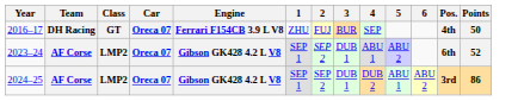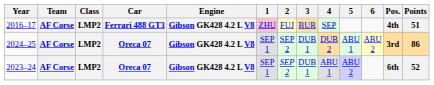 <table class="wikitable" style="text-align:center; font-size:85%">
 <tr>
 <th>Year</th>
 <th>Team</th>
 <th>Class</th>
 <th>Car</th>
 <th>Engine</th>
 <th>1</th>
 <th>2</th>
 <th>3</th>
 <th>4</th>
 <th>5</th>
 <th>6</th>
 <th>Pos.</th>
 <th>Points</th>
 </tr>
 <tr>
 <td nowrap><a href='#'>2016–17</a></td>
-<th nowrap>DH Racing</th>
-<th>GT</th>
-<th><a href='#'>Oreca 07</a></th>
-<th nowrap><a href='#'>Ferrari F154CB</a> 3.9 L V8</th>
-<td><a href='#'>ZHU</a></td>
+<th><a href='#'>AF Corse</a></th>
+<th>LMP2</th>
+<th nowrap><a href='#'>Ferrari 488 GT3</a></th>
+<th><a href='#'>Gibson</a> GK428 4.2 L <a href='#'>V8</a></th>
+<td style="background: pink;"><a href='#'>ZHU</a></td>
 <td style="background:#FFFFBF;"><a href='#'>FUJ</a><br></td>
 <td style="background:#FFDF9F;"><a href='#'>BUR</a><br></td>
 <td style="background:#DFFFDF;"><a href='#'>SEP</a><br></td>
 <td></td>
 <td></td>
 <th>4th</th>
-<th>50</th>
+<th>51</th>
+</tr>
+<tr>
+<td><a href='#'>2024–25</a></td>
+<th><a href='#'>AF Corse</a></th>
+<th>LMP2</th>
+<th><a href='#'>Oreca 07</a></th>
+<th><a href='#'>Gibson</a> GK428 4.2 L <a href='#'>V8</a></th>
+<td style="background:#DFDFDF;"><a href='#'>SEP<br>1</a><br></td>
+<td style="background:#DFFFDF;"><a href='#'>SEP<br>2</a><br></td>
+<td style="background:#DFFFDF;"><a href='#'>DUB<br>1</a><br></td>
+<td style="background:#FFDF9F;"><a href='#'>DUB<br>2</a><br></td>
+<td style="background:#DFFFDF;"><a href='#'>ABU<br>1</a><br></td>
+<td style="background:#FFFFBF;"><a href='#'>ABU<br>2</a><br></td>
+<th style="background:#FFDF9F;">3rd</th>
+<th style="background:#FFDF9F;">86</th>
 </tr>
 <tr>
 <td nowrap><a href='#'>2023–24</a></td>
 <th nowrap><a href='#'>AF Corse</a></th>
 <th>LMP2</th>
 <th nowrap><a href='#'>Oreca 07</a></th>
 <th nowrap><a href='#'>Gibson</a> GK428 4.2 L <a href='#'>V8</a></th>
 <td style="background:#DFDFDF;"><a href='#'>SEP<br>1</a><br></td>
 <td style="background:#DFFFDF;"><em><a href='#'>SEP<br>2</a></em><br></td>
 <td style="background:#DFFFDF;"><a href='#'>DUB<br>1</a><br></td>
 <td style="background:#DFDFDF;"><a href='#'>ABU<br>1</a><br></td>
 <td style="background:#CFCFFF;"><a href='#'>ABU<br>2</a><br></td>
 <td></td>
 <th>6th</th>
 <th>52</th>
 </tr>
-<tr>
-<td><a href='#'>2024–25</a></td>
-<th><a href='#'>AF Corse</a></th>
-<th>LMP2</th>
-<th><a href='#'>Oreca 07</a></th>
-<th><a href='#'>Gibson</a> GK428 4.2 L <a href='#'>V8</a></th>
-<td style="background:#DFDFDF;"><a href='#'>SEP<br>1</a><br></td>
-<td style="background:#DFFFDF;"><a href='#'>SEP<br>2</a><br></td>
-<td style="background:#DFFFDF;"><a href='#'>DUB<br>1</a><br></td>
-<td style="background:#FFDF9F;"><a href='#'>DUB<br>2</a><br></td>
-<td style="background:#DFFFDF;"><a href='#'>ABU<br>1</a><br></td>
-<td style="background:#FFFFBF;"><a href='#'>ABU<br>2</a><br></td>
-<th style="background:#FFDF9F;">3rd</th>
-<th style="background:#FFDF9F;">86</th>
-</tr>
 </table>
